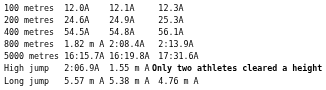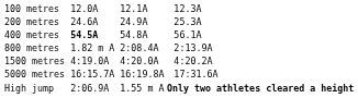 <table>
 <tr>
 <td>100 metres</td>
 <td></td>
 <td>12.0A</td>
 <td></td>
 <td>12.1A</td>
 <td></td>
 <td>12.3A</td>
 </tr>
 <tr>
 <td>200 metres</td>
 <td></td>
 <td>24.6A</td>
 <td></td>
 <td>24.9A</td>
 <td></td>
 <td>25.3A</td>
 </tr>
 <tr>
 <td>400 metres</td>
 <td></td>
-<td>54.5A</td>
+<td><strong>54.5A</strong></td>
 <td></td>
 <td>54.8A</td>
 <td></td>
 <td>56.1A</td>
 </tr>
 <tr>
 <td>800 metres</td>
 <td></td>
 <td>1.82 m A</td>
 <td></td>
 <td>2:08.4A</td>
 <td></td>
 <td>2:13.9A</td>
+</tr>
+<tr>
+<td>1500 metres</td>
+<td></td>
+<td>4:19.0A</td>
+<td></td>
+<td>4:20.0A</td>
+<td></td>
+<td>4:20.2A</td>
 </tr>
 <tr>
 <td>5000 metres</td>
 <td></td>
 <td>16:15.7A</td>
 <td></td>
 <td>16:19.8A</td>
 <td></td>
 <td>17:31.6A</td>
 </tr>
 <tr>
 <td>High jump</td>
 <td></td>
 <td>2:06.9A</td>
 <td></td>
 <td>1.55 m A</td>
 <th colspan=2>Only two athletes cleared a height</th>
 </tr>
-<tr>
-<td>Long jump</td>
-<td></td>
-<td>5.57 m A</td>
-<td></td>
-<td>5.38 m A</td>
-<td></td>
-<td>4.76 m A</td>
-</tr>
 </table>
